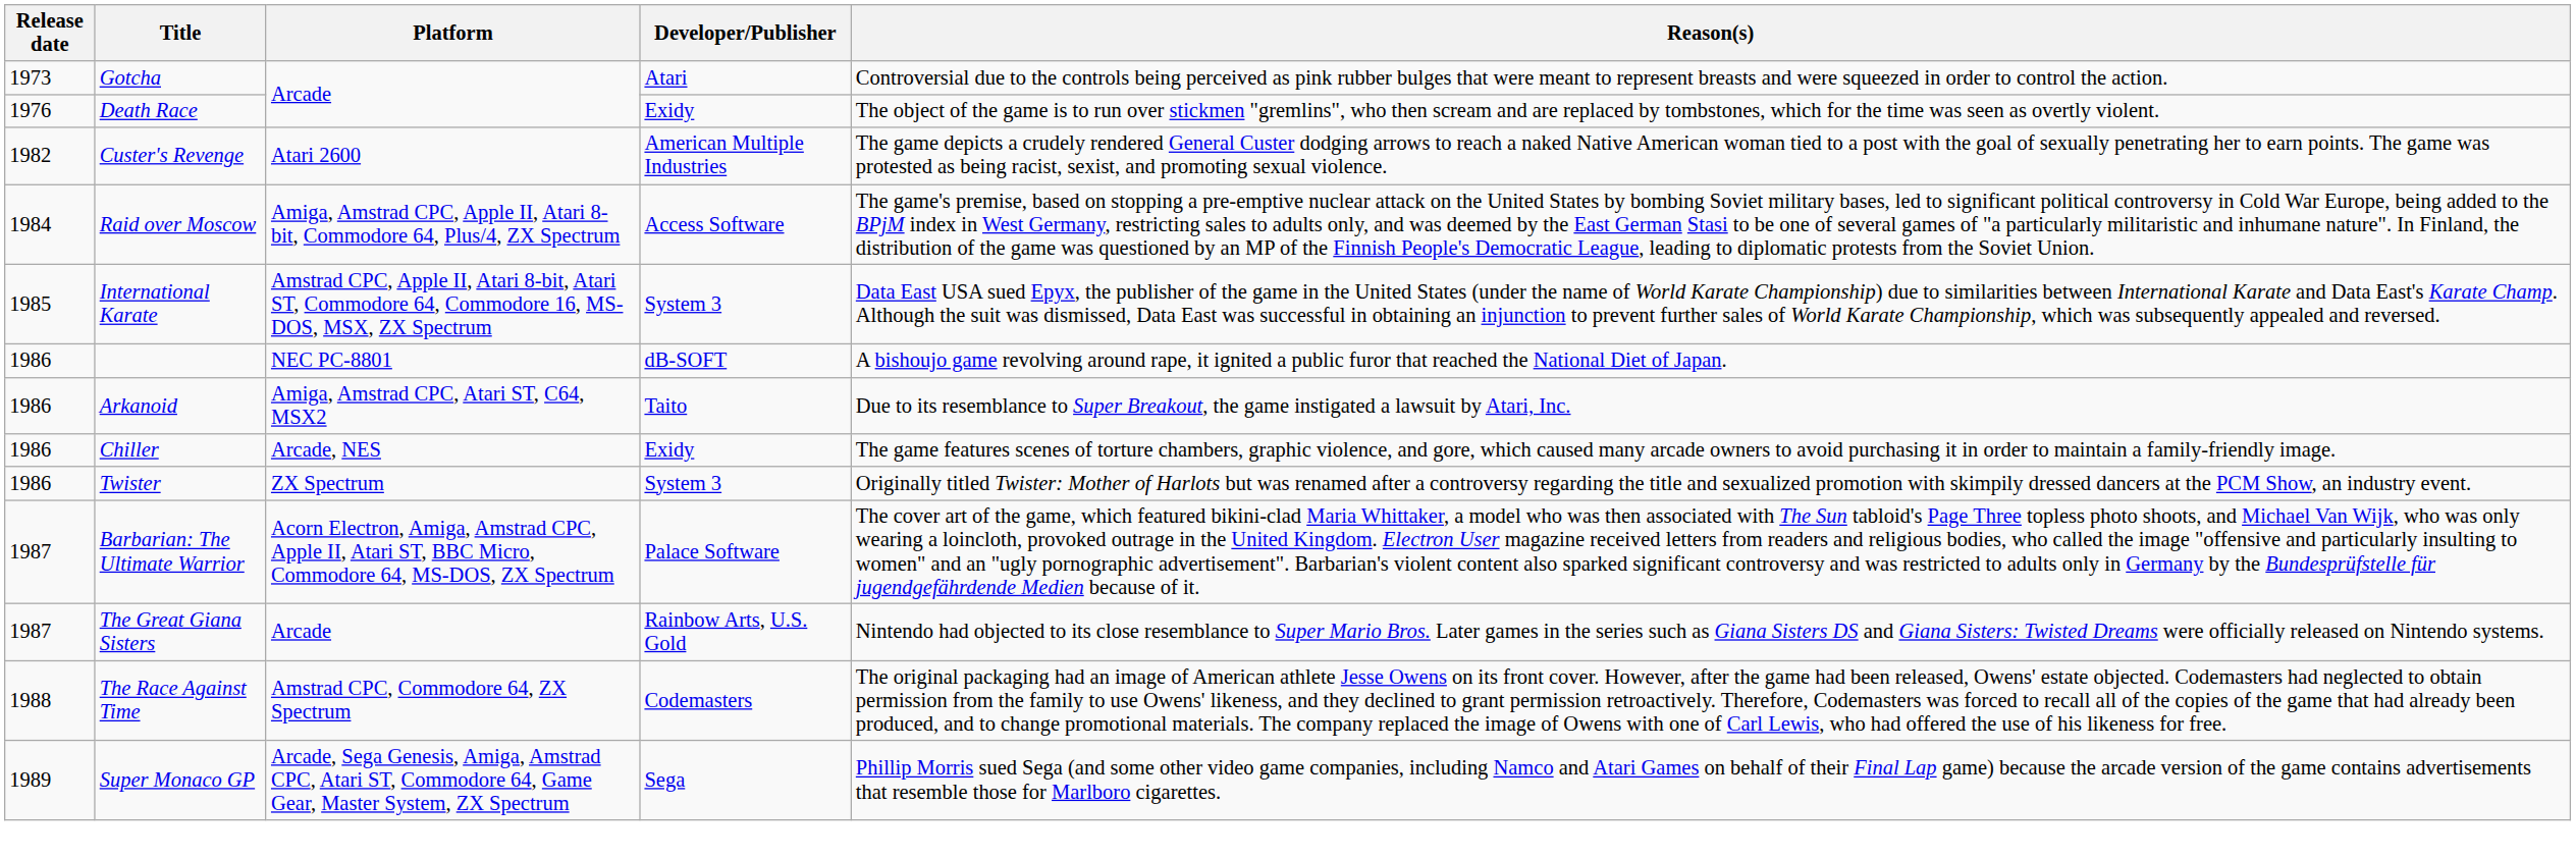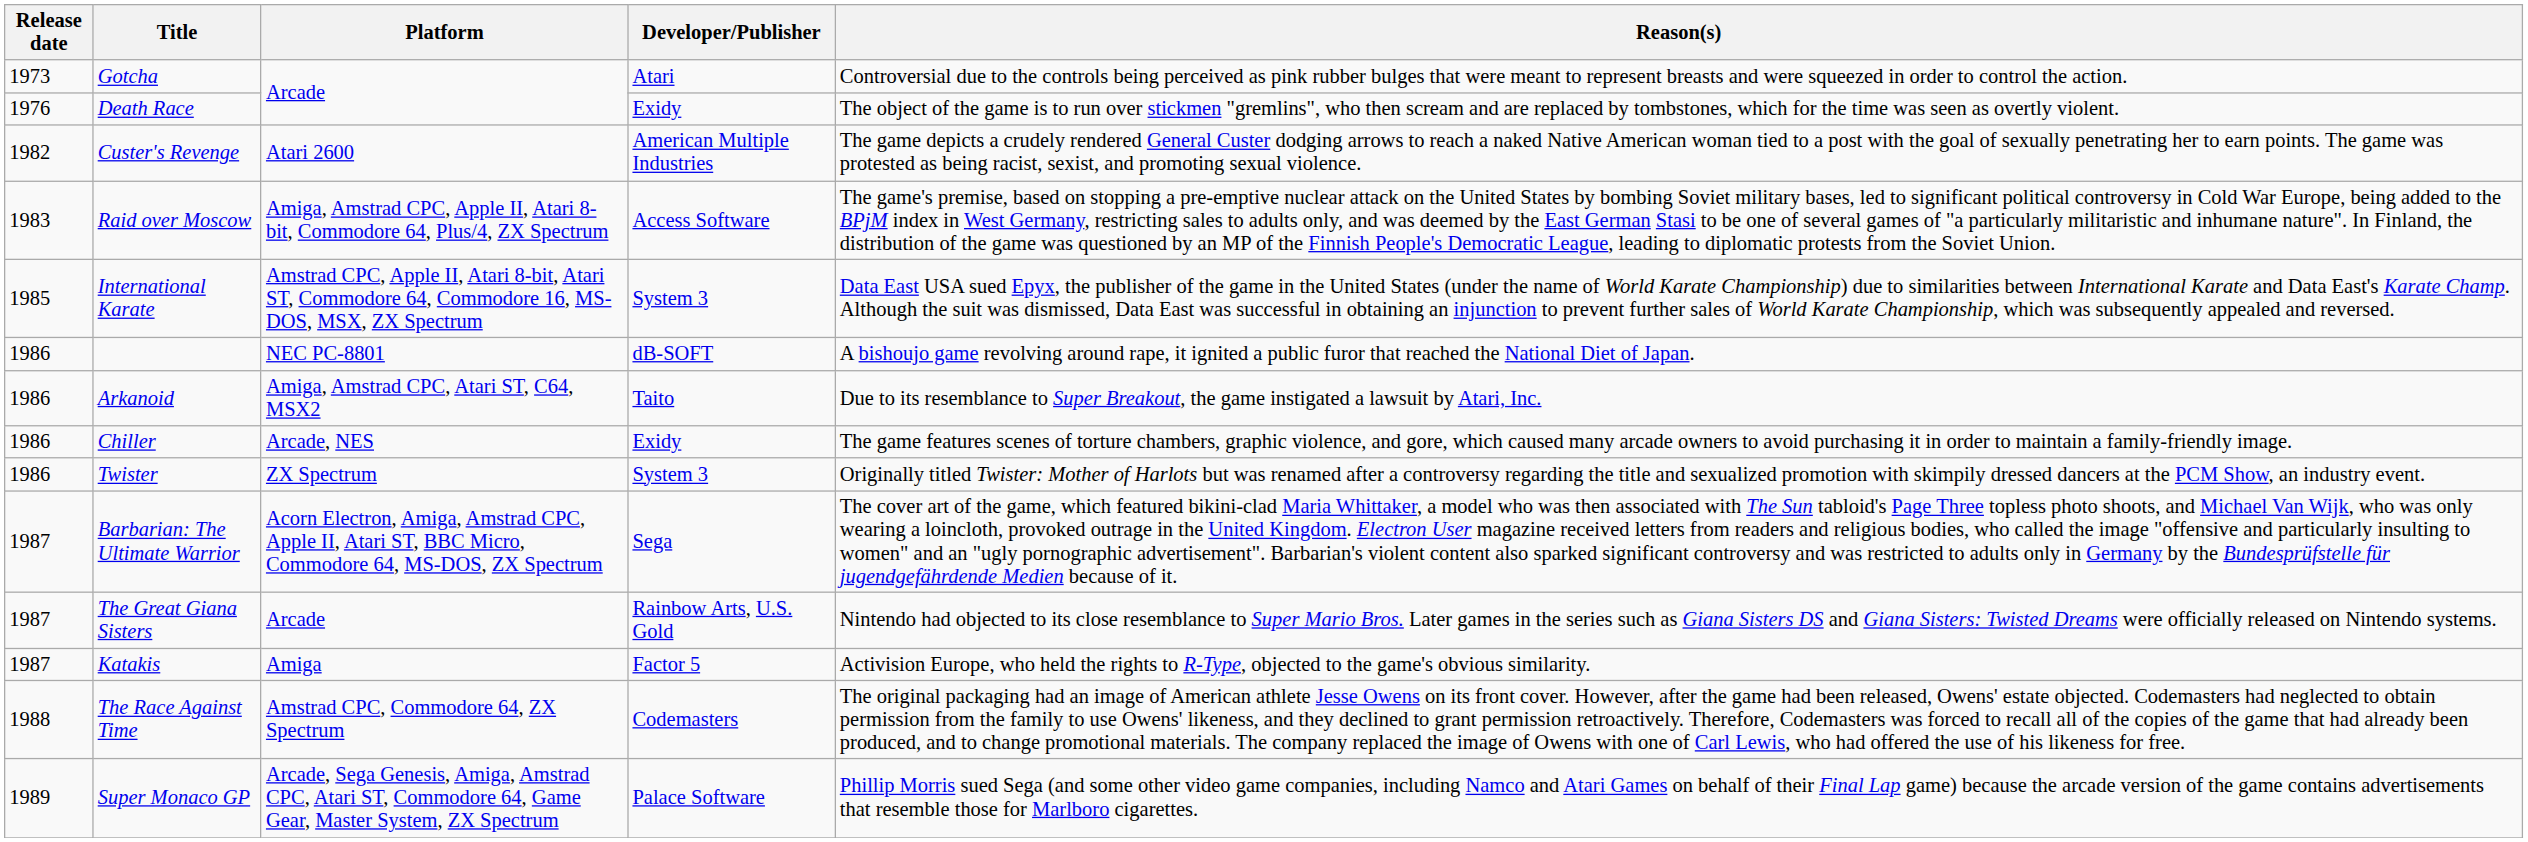 <table class="wikitable sortable">
 <tr>
 <th>Release date</th>
 <th>Title</th>
 <th>Platform</th>
 <th>Developer/Publisher</th>
 <th>Reason(s)</th>
 </tr>
 <tr>
 <td>1973</td>
 <td><em><a href='#'>Gotcha</a></em></td>
 <td rowspan="2"><a href='#'>Arcade</a></td>
 <td><a href='#'>Atari</a></td>
 <td>Controversial due to the controls being perceived as pink rubber bulges that were meant to represent breasts and were squeezed in order to control the action.</td>
 </tr>
 <tr>
 <td>1976</td>
 <td><em><a href='#'>Death Race</a></em></td>
 <td><a href='#'>Exidy</a></td>
 <td>The object of the game is to run over <a href='#'>stickmen</a> "gremlins", who then scream and are replaced by tombstones, which for the time was seen as overtly violent.</td>
 </tr>
 <tr>
 <td>1982</td>
 <td><em><a href='#'>Custer's Revenge</a></em></td>
 <td><a href='#'>Atari 2600</a></td>
 <td><a href='#'>American Multiple Industries</a></td>
 <td>The game depicts a crudely rendered <a href='#'>General Custer</a> dodging arrows to reach a naked Native American woman tied to a post with the goal of sexually penetrating her to earn points. The game was protested as being racist, sexist, and promoting sexual violence.</td>
 </tr>
 <tr>
-<td>1984</td>
+<td>1983</td>
 <td><em><a href='#'>Raid over Moscow</a></em></td>
 <td><a href='#'>Amiga</a>, <a href='#'>Amstrad CPC</a>, <a href='#'>Apple II</a>, <a href='#'>Atari 8-bit</a>, <a href='#'>Commodore 64</a>, <a href='#'>Plus/4</a>, <a href='#'>ZX Spectrum</a></td>
 <td><a href='#'>Access Software</a></td>
 <td>The game's premise, based on stopping a pre-emptive nuclear attack on the United States by bombing Soviet military bases, led to significant political controversy in Cold War Europe, being added to the <em><a href='#'>BPjM</a></em> index in <a href='#'>West Germany</a>, restricting sales to adults only, and was deemed by the <a href='#'>East German</a> <a href='#'>Stasi</a> to be one of several games of "a particularly militaristic and inhumane nature". In Finland, the distribution of the game was questioned by an MP of the <a href='#'>Finnish People's Democratic League</a>, leading to diplomatic protests from the Soviet Union.</td>
 </tr>
 <tr>
 <td>1985</td>
 <td><em><a href='#'>International Karate</a></em></td>
 <td><a href='#'>Amstrad CPC</a>, <a href='#'>Apple II</a>, <a href='#'>Atari 8-bit</a>, <a href='#'>Atari ST</a>, <a href='#'>Commodore 64</a>, <a href='#'>Commodore 16</a>, <a href='#'>MS-DOS</a>, <a href='#'>MSX</a>, <a href='#'>ZX Spectrum</a></td>
 <td><a href='#'>System 3</a></td>
 <td> <a href='#'>Data East</a> USA sued <a href='#'>Epyx</a>, the publisher of the game in the United States (under the name of <em>World Karate Championship</em>) due to similarities between <em>International Karate</em> and Data East's <em><a href='#'>Karate Champ</a></em>. Although the suit was dismissed, Data East was successful in obtaining an <a href='#'>injunction</a> to prevent further sales of <em>World Karate Championship</em>, which was subsequently appealed and reversed.</td>
 </tr>
 <tr>
 <td>1986</td>
 <td><em></em></td>
 <td><a href='#'>NEC PC-8801</a></td>
 <td><a href='#'>dB-SOFT</a></td>
 <td>A <a href='#'>bishoujo game</a> revolving around rape, it ignited a public furor that reached the <a href='#'>National Diet of Japan</a>.</td>
 </tr>
 <tr>
 <td>1986</td>
 <td><em><a href='#'>Arkanoid</a></em></td>
 <td><a href='#'>Amiga</a>, <a href='#'>Amstrad CPC</a>, <a href='#'>Atari ST</a>, <a href='#'>C64</a>, <a href='#'>MSX2</a></td>
 <td><a href='#'>Taito</a></td>
 <td>Due to its resemblance to <em><a href='#'>Super Breakout</a></em>, the game instigated a lawsuit by <a href='#'>Atari, Inc.</a></td>
 </tr>
 <tr>
 <td>1986</td>
 <td><em><a href='#'>Chiller</a></em></td>
 <td><a href='#'>Arcade</a>, <a href='#'>NES</a></td>
 <td><a href='#'>Exidy</a></td>
 <td>The game features scenes of torture chambers, graphic violence, and gore, which caused many arcade owners to avoid purchasing it in order to maintain a family-friendly image.</td>
 </tr>
 <tr>
 <td>1986</td>
 <td><a href='#'><em>Twister</em></a></td>
 <td><a href='#'>ZX Spectrum</a></td>
 <td><a href='#'>System 3</a></td>
 <td>Originally titled <em>Twister: Mother of Harlots</em> but was renamed after a controversy regarding the title and sexualized promotion with skimpily dressed dancers at the <a href='#'>PCM Show</a>, an industry event.</td>
 </tr>
 <tr>
 <td>1987</td>
 <td><em><a href='#'>Barbarian: The Ultimate Warrior</a></em></td>
 <td><a href='#'>Acorn Electron</a>, <a href='#'>Amiga</a>, <a href='#'>Amstrad CPC</a>, <a href='#'>Apple II</a>, <a href='#'>Atari ST</a>, <a href='#'>BBC Micro</a>, <a href='#'>Commodore 64</a>, <a href='#'>MS-DOS</a>, <a href='#'>ZX Spectrum</a></td>
-<td><a href='#'>Palace Software</a></td>
+<td><a href='#'>Sega</a></td>
 <td>The cover art of the game, which featured bikini-clad <a href='#'>Maria Whittaker</a>, a model who was then associated with <a href='#'><em>The Sun</em></a> tabloid's <a href='#'>Page Three</a> topless photo shoots, and <a href='#'>Michael Van Wijk</a>, who was only wearing a loincloth, provoked outrage in the <a href='#'>United Kingdom</a>. <em><a href='#'>Electron User</a></em> magazine received letters from readers and religious bodies, who called the image "offensive and particularly insulting to women" and an "ugly pornographic advertisement". Barbarian's violent content also sparked significant controversy and was restricted to adults only in <a href='#'>Germany</a> by the <em><a href='#'>Bundesprüfstelle für jugendgefährdende Medien</a></em> because of it.</td>
 </tr>
 <tr>
 <td>1987</td>
 <td><em><a href='#'>The Great Giana Sisters</a></em></td>
 <td><a href='#'>Arcade</a></td>
 <td><a href='#'>Rainbow Arts</a>, <a href='#'>U.S. Gold</a></td>
 <td>Nintendo had objected to its close resemblance to <em><a href='#'>Super Mario Bros.</a></em> Later games in the series such as <em><a href='#'>Giana Sisters DS</a></em> and <em><a href='#'>Giana Sisters: Twisted Dreams</a></em> were officially released on Nintendo systems.</td>
+</tr>
+<tr>
+<td>1987</td>
+<td><em><a href='#'>Katakis</a></em></td>
+<td><a href='#'>Amiga</a></td>
+<td><a href='#'>Factor 5</a></td>
+<td>Activision Europe, who held the rights to <em><a href='#'>R-Type</a></em>, objected to the game's obvious similarity.</td>
 </tr>
 <tr>
 <td>1988</td>
 <td><em><a href='#'>The Race Against Time</a></em></td>
 <td><a href='#'>Amstrad CPC</a>, <a href='#'>Commodore 64</a>, <a href='#'>ZX Spectrum</a></td>
 <td><a href='#'>Codemasters</a></td>
 <td>The original packaging had an image of American athlete <a href='#'>Jesse Owens</a> on its front cover. However, after the game had been released, Owens' estate objected. Codemasters had neglected to obtain permission from the family to use Owens' likeness, and they declined to grant permission retroactively. Therefore, Codemasters was forced to recall all of the copies of the game that had already been produced, and to change promotional materials. The company replaced the image of Owens with one of <a href='#'>Carl Lewis</a>, who had offered the use of his likeness for free.</td>
 </tr>
 <tr>
 <td>1989</td>
 <td><em><a href='#'>Super Monaco GP</a></em></td>
 <td><a href='#'>Arcade</a>, <a href='#'>Sega Genesis</a>, <a href='#'>Amiga</a>, <a href='#'>Amstrad CPC</a>, <a href='#'>Atari ST</a>, <a href='#'>Commodore 64</a>, <a href='#'>Game Gear</a>, <a href='#'>Master System</a>, <a href='#'>ZX Spectrum</a></td>
-<td><a href='#'>Sega</a></td>
+<td><a href='#'>Palace Software</a></td>
 <td><a href='#'>Phillip Morris</a> sued Sega (and some other video game companies, including <a href='#'>Namco</a> and <a href='#'>Atari Games</a> on behalf of their <em><a href='#'>Final Lap</a></em> game) because the arcade version of the game contains advertisements that resemble those for <a href='#'>Marlboro</a> cigarettes.</td>
 </tr>
 </table>
